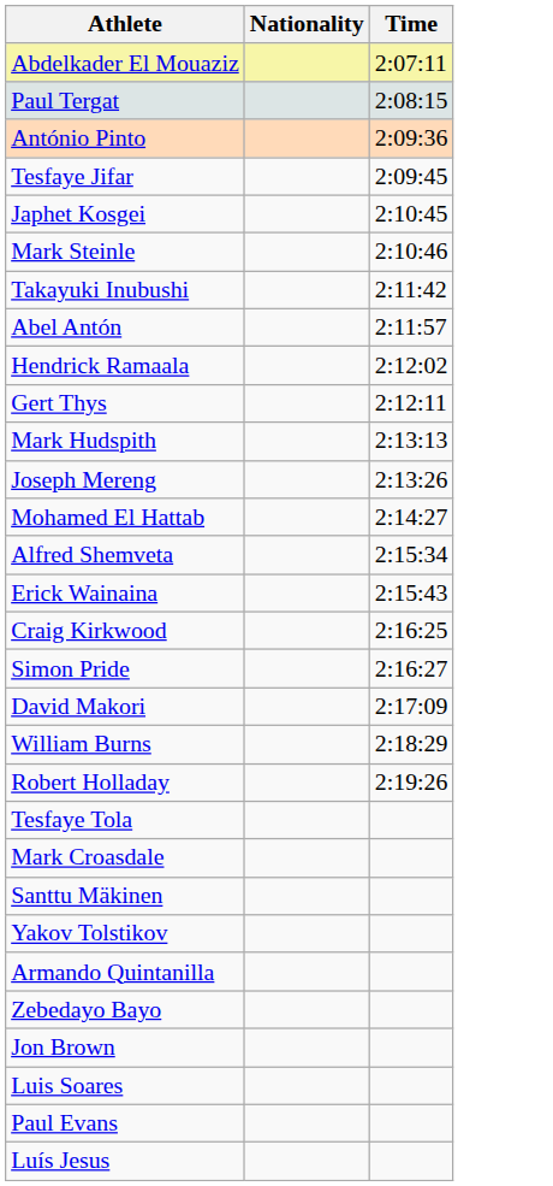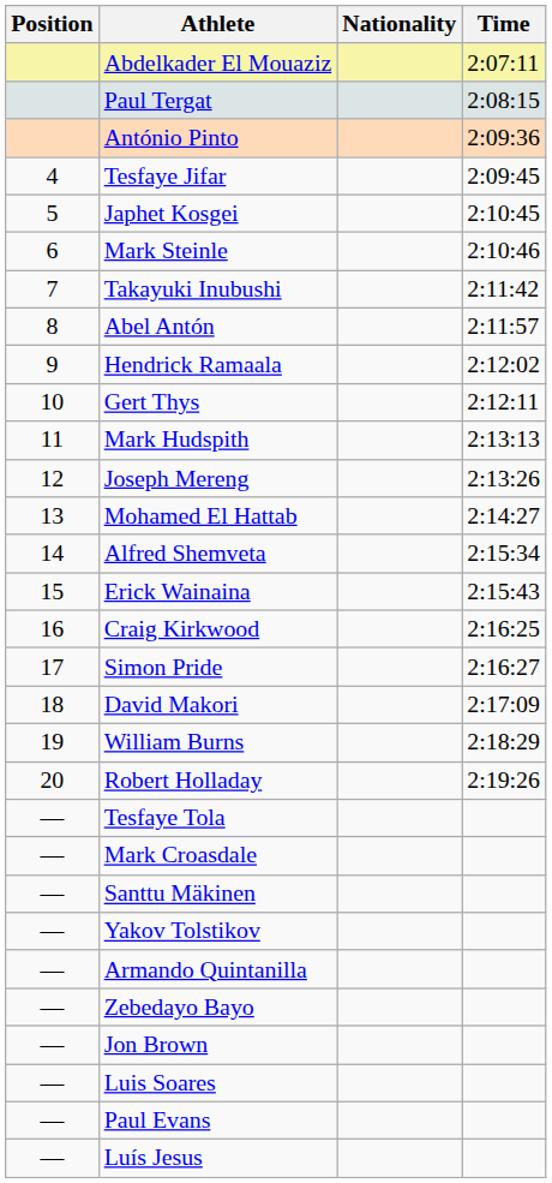 <table class="wikitable sortable">
 <tr>
+<th>Position</th>
 <th>Athlete</th>
 <th>Nationality</th>
 <th>Time</th>
 </tr>
 <tr bgcolor="#F7F6A8">
+<td align=center></td>
 <td><a href='#'>Abdelkader El Mouaziz</a></td>
 <td></td>
 <td>2:07:11</td>
 </tr>
 <tr bgcolor="#DCE5E5">
+<td align=center></td>
 <td><a href='#'>Paul Tergat</a></td>
 <td></td>
 <td>2:08:15</td>
 </tr>
 <tr bgcolor="#FFDAB9">
+<td align=center></td>
 <td><a href='#'>António Pinto</a></td>
 <td></td>
 <td>2:09:36</td>
 </tr>
 <tr>
+<td align=center>4</td>
 <td><a href='#'>Tesfaye Jifar</a></td>
 <td></td>
 <td>2:09:45</td>
 </tr>
 <tr>
+<td align=center>5</td>
 <td><a href='#'>Japhet Kosgei</a></td>
 <td></td>
 <td>2:10:45</td>
 </tr>
 <tr>
+<td align=center>6</td>
 <td><a href='#'>Mark Steinle</a></td>
 <td></td>
 <td>2:10:46</td>
 </tr>
 <tr>
+<td align=center>7</td>
 <td><a href='#'>Takayuki Inubushi</a></td>
 <td></td>
 <td>2:11:42</td>
 </tr>
 <tr>
+<td align=center>8</td>
 <td><a href='#'>Abel Antón</a></td>
 <td></td>
 <td>2:11:57</td>
 </tr>
 <tr>
+<td align=center>9</td>
 <td><a href='#'>Hendrick Ramaala</a></td>
 <td></td>
 <td>2:12:02</td>
 </tr>
 <tr>
+<td align=center>10</td>
 <td><a href='#'>Gert Thys</a></td>
 <td></td>
 <td>2:12:11</td>
 </tr>
 <tr>
+<td align=center>11</td>
 <td><a href='#'>Mark Hudspith</a></td>
 <td></td>
 <td>2:13:13</td>
 </tr>
 <tr>
+<td align=center>12</td>
 <td><a href='#'>Joseph Mereng</a></td>
 <td></td>
 <td>2:13:26</td>
 </tr>
 <tr>
+<td align=center>13</td>
 <td><a href='#'>Mohamed El Hattab</a></td>
 <td></td>
 <td>2:14:27</td>
 </tr>
 <tr>
+<td align=center>14</td>
 <td><a href='#'>Alfred Shemveta</a></td>
 <td></td>
 <td>2:15:34</td>
 </tr>
 <tr>
+<td align=center>15</td>
 <td><a href='#'>Erick Wainaina</a></td>
 <td></td>
 <td>2:15:43</td>
 </tr>
 <tr>
+<td align=center>16</td>
 <td><a href='#'>Craig Kirkwood</a></td>
 <td></td>
 <td>2:16:25</td>
 </tr>
 <tr>
+<td align=center>17</td>
 <td><a href='#'>Simon Pride</a></td>
 <td></td>
 <td>2:16:27</td>
 </tr>
 <tr>
+<td align=center>18</td>
 <td><a href='#'>David Makori</a></td>
 <td></td>
 <td>2:17:09</td>
 </tr>
 <tr>
+<td align=center>19</td>
 <td><a href='#'>William Burns</a></td>
 <td></td>
 <td>2:18:29</td>
 </tr>
 <tr>
+<td align=center>20</td>
 <td><a href='#'>Robert Holladay</a></td>
 <td></td>
 <td>2:19:26</td>
 </tr>
 <tr>
+<td align=center>—</td>
 <td><a href='#'>Tesfaye Tola</a></td>
 <td></td>
 <td></td>
 </tr>
 <tr>
+<td align=center>—</td>
 <td><a href='#'>Mark Croasdale</a></td>
 <td></td>
 <td></td>
 </tr>
 <tr>
+<td align=center>—</td>
 <td><a href='#'>Santtu Mäkinen</a></td>
 <td></td>
 <td></td>
 </tr>
 <tr>
+<td align=center>—</td>
 <td><a href='#'>Yakov Tolstikov</a></td>
 <td></td>
 <td></td>
 </tr>
 <tr>
+<td align=center>—</td>
 <td><a href='#'>Armando Quintanilla</a></td>
 <td></td>
 <td></td>
 </tr>
 <tr>
+<td align=center>—</td>
 <td><a href='#'>Zebedayo Bayo</a></td>
 <td></td>
 <td></td>
 </tr>
 <tr>
+<td align=center>—</td>
 <td><a href='#'>Jon Brown</a></td>
 <td></td>
 <td></td>
 </tr>
 <tr>
+<td align=center>—</td>
 <td><a href='#'>Luis Soares</a></td>
 <td></td>
 <td></td>
 </tr>
 <tr>
+<td align=center>—</td>
 <td><a href='#'>Paul Evans</a></td>
 <td></td>
 <td></td>
 </tr>
 <tr>
+<td align=center>—</td>
 <td><a href='#'>Luís Jesus</a></td>
 <td></td>
 <td></td>
 </tr>
 </table>
